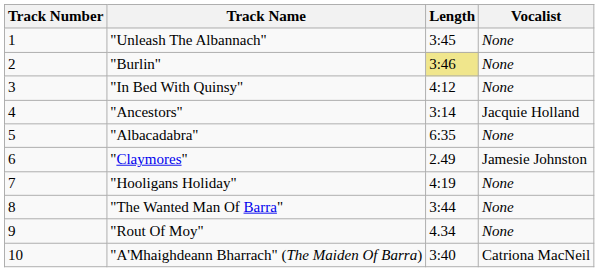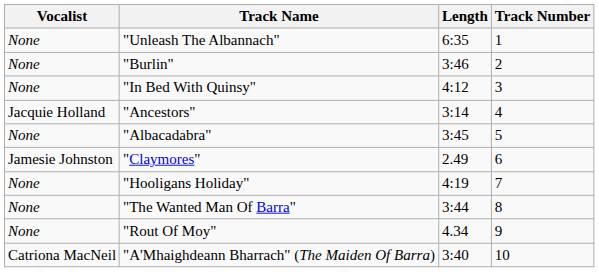 <table class="wikitable">
 <tr>
-<th>Track Number</th>
+<th>Vocalist</th>
 <th>Track Name</th>
 <th>Length</th>
-<th>Vocalist</th>
+<th>Track Number</th>
 </tr>
 <tr>
+<td><em>None</em></td>
+<td>"Unleash The Albannach"</td>
+<td>6:35</td>
 <td>1</td>
-<td>"Unleash The Albannach"</td>
-<td>3:45</td>
-<td><em>None</em></td>
 </tr>
 <tr>
+<td><em>None</em></td>
+<td>"Burlin"</td>
+<td>3:46</td>
 <td>2</td>
-<td>"Burlin"</td>
-<td style="background: khaki;">3:46</td>
-<td><em>None</em></td>
 </tr>
 <tr>
-<td>3</td>
+<td><em>None</em></td>
 <td>"In Bed With Quinsy"</td>
 <td>4:12</td>
-<td><em>None</em></td>
+<td>3</td>
 </tr>
 <tr>
-<td>4</td>
+<td>Jacquie Holland</td>
 <td>"Ancestors"</td>
 <td>3:14</td>
-<td>Jacquie Holland</td>
+<td>4</td>
 </tr>
 <tr>
+<td><em>None</em></td>
+<td>"Albacadabra"</td>
+<td>3:45</td>
 <td>5</td>
-<td>"Albacadabra"</td>
-<td>6:35</td>
-<td><em>None</em></td>
 </tr>
 <tr>
-<td>6</td>
+<td>Jamesie Johnston</td>
 <td>"<a href='#'>Claymores</a>"</td>
 <td>2.49</td>
-<td>Jamesie Johnston</td>
+<td>6</td>
 </tr>
 <tr>
-<td>7</td>
+<td><em>None</em></td>
 <td>"Hooligans Holiday"</td>
 <td>4:19</td>
-<td><em>None</em></td>
+<td>7</td>
 </tr>
 <tr>
-<td>8</td>
+<td><em>None</em></td>
 <td>"The Wanted Man Of <a href='#'>Barra</a>"</td>
 <td>3:44</td>
-<td><em>None</em></td>
+<td>8</td>
 </tr>
 <tr>
-<td>9</td>
+<td><em>None</em></td>
 <td>"Rout Of Moy"</td>
 <td>4.34</td>
-<td><em>None</em></td>
+<td>9</td>
 </tr>
 <tr>
-<td>10</td>
+<td>Catriona MacNeil</td>
 <td>"A'Mhaighdeann Bharrach" (<em>The Maiden Of Barra</em>)</td>
 <td>3:40</td>
-<td>Catriona MacNeil</td>
+<td>10</td>
 </tr>
 </table>
